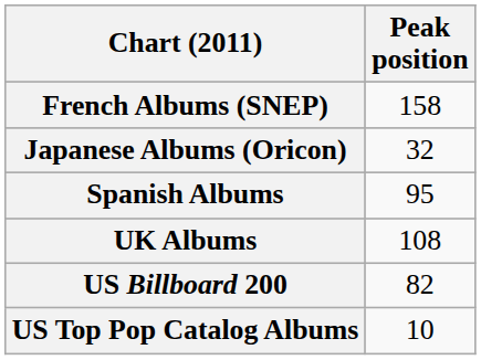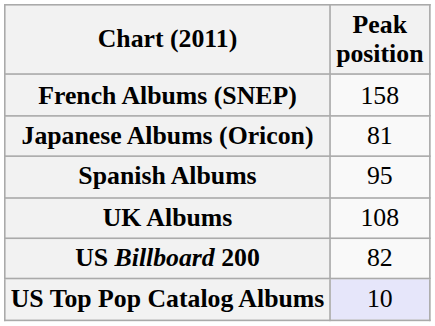 <table class="wikitable sortable plainrowheaders" style="text-align:center;">
 <tr>
 <th scope="col">Chart (2011)</th>
 <th scope="col">Peak<br>position</th>
 </tr>
 <tr>
 <th scope="row">French Albums (SNEP)</th>
 <td>158</td>
 </tr>
 <tr>
 <th scope="row">Japanese Albums (Oricon)</th>
-<td>32</td>
+<td>81</td>
 </tr>
 <tr>
 <th scope="row">Spanish Albums</th>
 <td>95</td>
 </tr>
 <tr>
 <th scope="row">UK Albums</th>
 <td>108</td>
 </tr>
 <tr>
 <th scope="row">US <em>Billboard</em> 200</th>
 <td>82</td>
 </tr>
 <tr>
 <th scope="row">US Top Pop Catalog Albums</th>
-<td>10</td>
+<td style="background: lavender;">10</td>
 </tr>
 </table>
